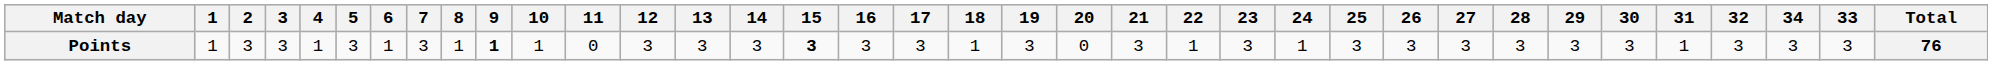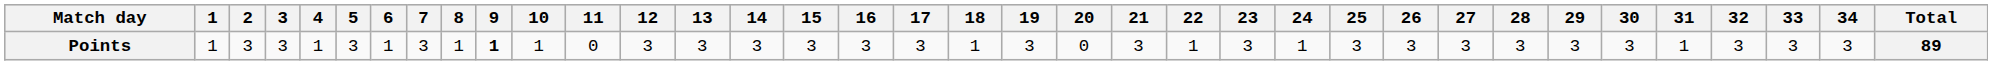 <table class="wikitable" style="width:100%; font-size:85%;">
 <tr valign=top>
 <th align=center>Match day</th>
 <th align=center>1</th>
 <th align=center>2</th>
 <th align=center>3</th>
 <th align=center>4</th>
 <th align=center>5</th>
 <th align=center>6</th>
 <th align=center>7</th>
 <th align=center>8</th>
 <th align=center>9</th>
 <th align=center>10</th>
 <th align=center>11</th>
 <th align=center>12</th>
 <th align=center>13</th>
 <th align=center>14</th>
 <th align=center>15</th>
 <th align=center>16</th>
 <th align=center>17</th>
 <th align=center>18</th>
 <th align=center>19</th>
 <th align=center>20</th>
 <th align=center>21</th>
 <th align=center>22</th>
 <th align=center>23</th>
 <th align=center>24</th>
 <th align=center>25</th>
 <th align=center>26</th>
 <th align=center>27</th>
 <th align=center>28</th>
 <th align=center>29</th>
 <th align=center>30</th>
 <th align=center>31</th>
 <th align=center>32</th>
+<th align=center>33</th>
 <th align=center>34</th>
-<th align=center>33</th>
 <th align=center><strong>Total</strong></th>
 </tr>
 <tr>
 <th align=center>Points</th>
 <td align=center>1</td>
 <td align=center>3</td>
 <td align=center>3</td>
 <td align=center>1</td>
 <td align=center>3</td>
 <td align=center>1</td>
 <td align=center>3</td>
 <td align=center>1</td>
 <td align=center><strong>1</strong></td>
 <td align=center>1</td>
 <td align=center>0</td>
 <td align=center>3</td>
 <td align=center>3</td>
 <td align=center>3</td>
-<td align=center><strong>3</strong></td>
+<td align=center>3</td>
 <td align=center>3</td>
 <td align=center>3</td>
 <td align=center>1</td>
 <td align=center>3</td>
 <td align=center>0</td>
 <td align=center>3</td>
 <td align=center>1</td>
 <td align=center>3</td>
 <td align=center>1</td>
 <td align=center>3</td>
 <td align=center>3</td>
 <td align=center>3</td>
 <td align=center>3</td>
 <td align=center>3</td>
 <td align=center>3</td>
 <td align=center>1</td>
 <td align=center>3</td>
 <td align=center>3</td>
 <td align=center>3</td>
-<th align=center><strong>76</strong></th>
+<th align=center><strong>89</strong></th>
 </tr>
 </table>
